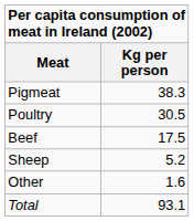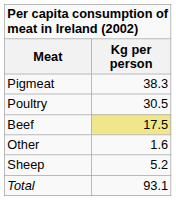 <table class="wikitable">
 <tr>
 <td colspan="2"><strong>Per capita consumption of <br>meat in Ireland (2002)</strong></td>
 </tr>
 <tr>
 <th><strong>Meat</strong></th>
 <th><strong>Kg per</strong><br><strong>person</strong></th>
 </tr>
 <tr>
 <td>Pigmeat</td>
 <td style="text-align:right">38.3</td>
 </tr>
 <tr>
 <td>Poultry</td>
 <td style="text-align:right">30.5</td>
 </tr>
 <tr>
 <td>Beef</td>
-<td style="text-align:right">17.5</td>
+<td style="background: khaki; text-align:right">17.5</td>
+</tr>
+<tr>
+<td>Other</td>
+<td style="text-align:right">1.6</td>
 </tr>
 <tr>
 <td>Sheep</td>
 <td style="text-align:right">5.2</td>
 </tr>
 <tr>
-<td>Other</td>
-<td style="text-align:right">1.6</td>
-</tr>
-<tr>
 <td><em>Total</em></td>
 <td style="text-align:right">93.1</td>
 </tr>
 </table>
